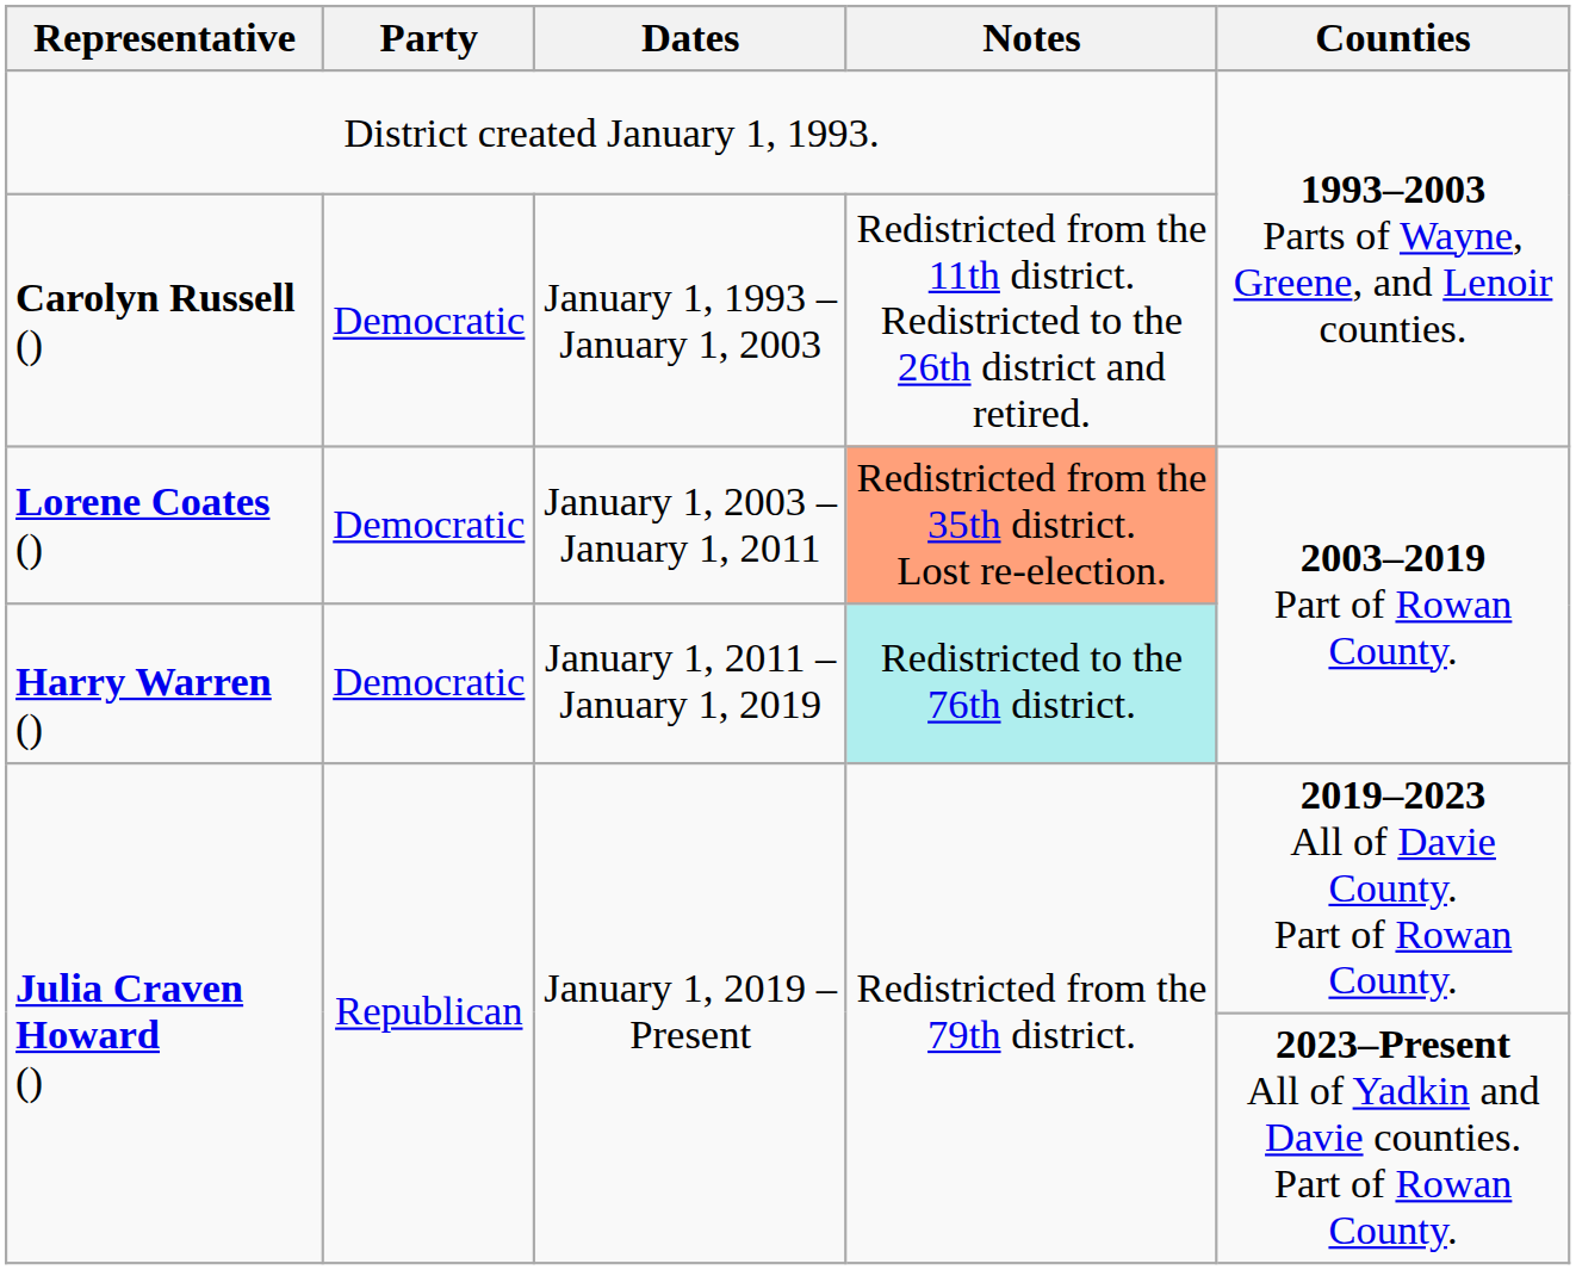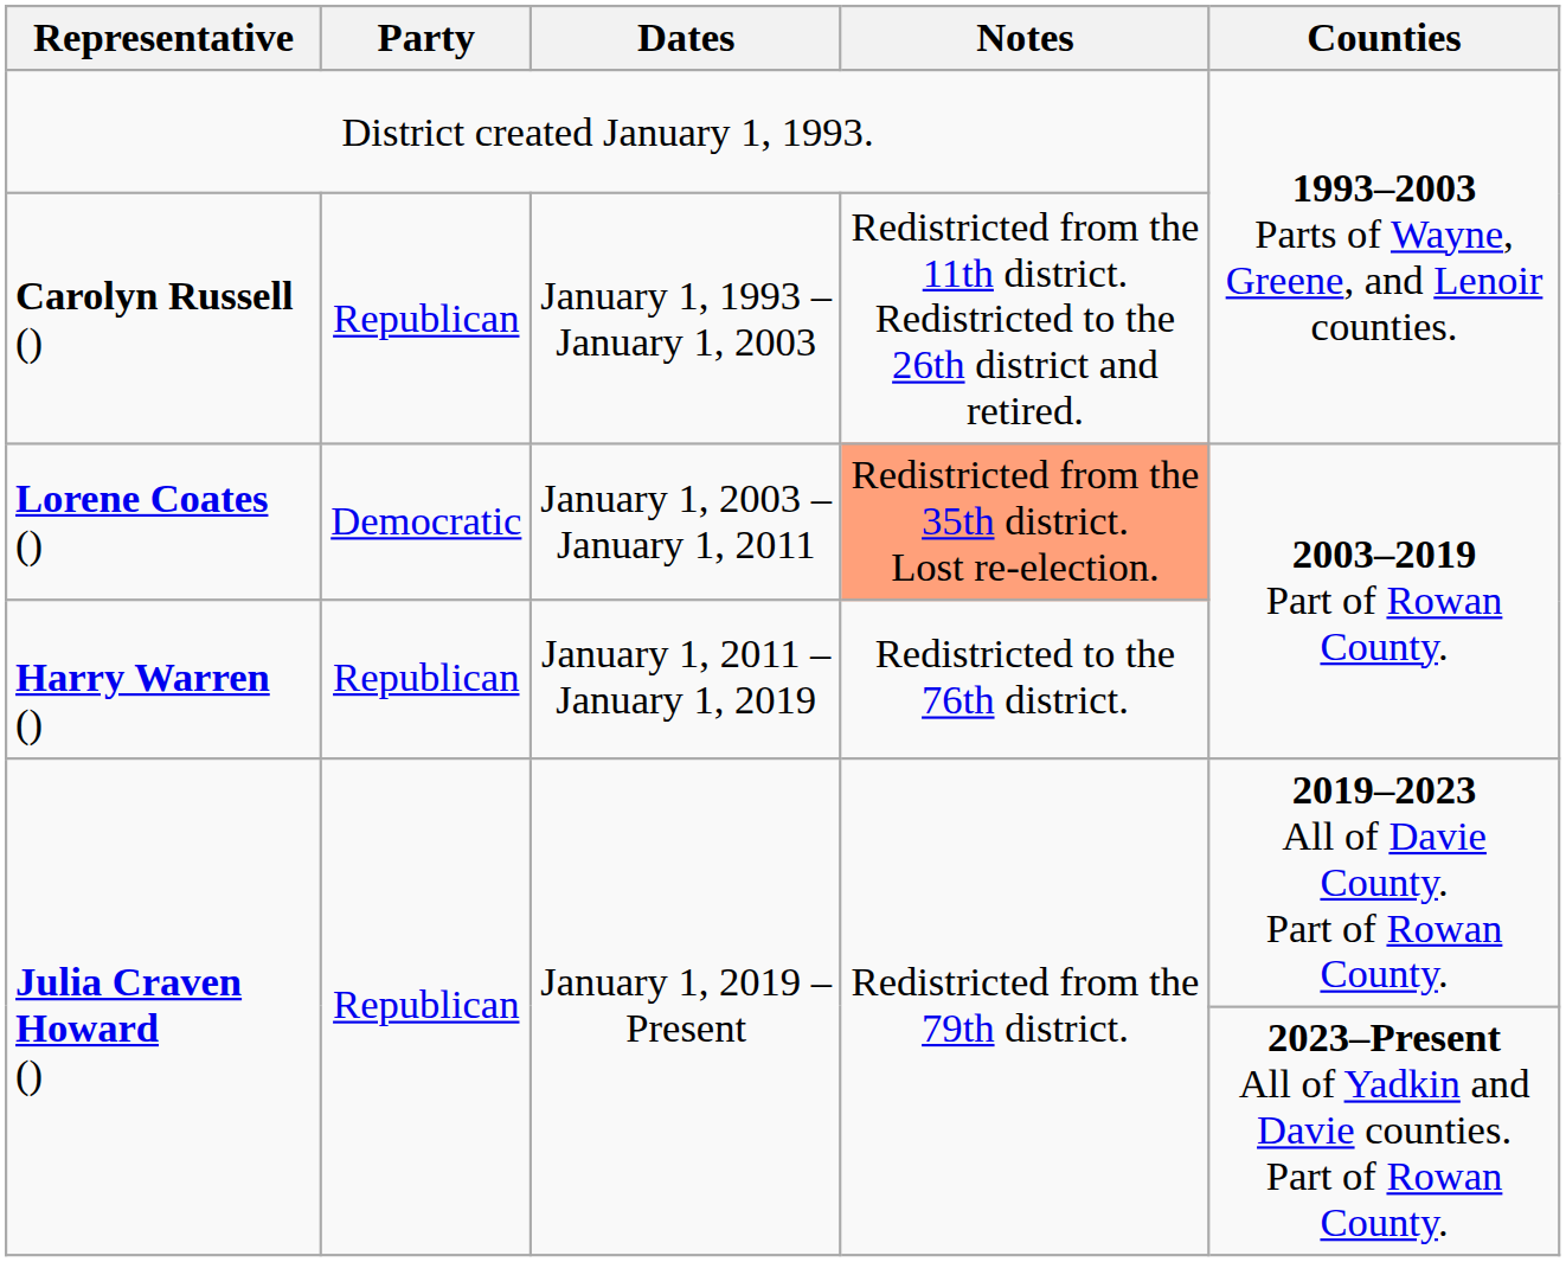 <table class=wikitable style="text-align:center">
 <tr>
 <th>Representative</th>
 <th>Party</th>
 <th>Dates</th>
 <th>Notes</th>
 <th>Counties</th>
 </tr>
 <tr style="height:3em">
 <td colspan=4>District created January 1, 1993.</td>
 <td rowspan=2><strong>1993–2003</strong> <br> Parts of <a href='#'>Wayne</a>, <a href='#'>Greene</a>, and <a href='#'>Lenoir</a> counties.</td>
 </tr>
 <tr style="height:3em">
 <td align=left><strong>Carolyn Russell</strong><br>()</td>
-<td><a href='#'>Democratic</a></td>
+<td><a href='#'>Republican</a></td>
 <td nowrap>January 1, 1993 – <br> January 1, 2003</td>
 <td>Redistricted from the <a href='#'>11th</a> district. <br> Redistricted to the <a href='#'>26th</a> district and retired.</td>
 </tr>
 <tr style="height:3em">
 <td align=left><strong><a href='#'>Lorene Coates</a></strong><br>()</td>
 <td><a href='#'>Democratic</a></td>
 <td nowrap>January 1, 2003 – <br> January 1, 2011</td>
 <td style="background: lightsalmon;">Redistricted from the <a href='#'>35th</a> district. <br> Lost re-election.</td>
 <td rowspan=2><strong>2003–2019</strong> <br> Part of <a href='#'>Rowan County</a>.</td>
 </tr>
 <tr style="height:3em">
 <td align=left><br><strong><a href='#'>Harry Warren</a></strong><br>()</td>
-<td><a href='#'>Democratic</a></td>
+<td><a href='#'>Republican</a></td>
 <td nowrap>January 1, 2011 – <br> January 1, 2019</td>
-<td style="background: paleturquoise;">Redistricted to the <a href='#'>76th</a> district.</td>
+<td>Redistricted to the <a href='#'>76th</a> district.</td>
 </tr>
 <tr style="height:3em">
 <td rowspan=2 align=left><br><strong><a href='#'>Julia Craven Howard</a></strong><br>()</td>
 <td rowspan=2 ><a href='#'>Republican</a></td>
 <td rowspan=2 nowrap>January 1, 2019 – <br> Present</td>
 <td rowspan=2>Redistricted from the <a href='#'>79th</a> district.</td>
 <td><strong>2019–2023</strong> <br> All of <a href='#'>Davie County</a>. <br> Part of <a href='#'>Rowan County</a>.</td>
 </tr>
 <tr style="height:3em">
 <td><strong>2023–Present</strong> <br> All of <a href='#'>Yadkin</a> and <a href='#'>Davie</a> counties. <br> Part of <a href='#'>Rowan County</a>.</td>
 </tr>
 </table>
